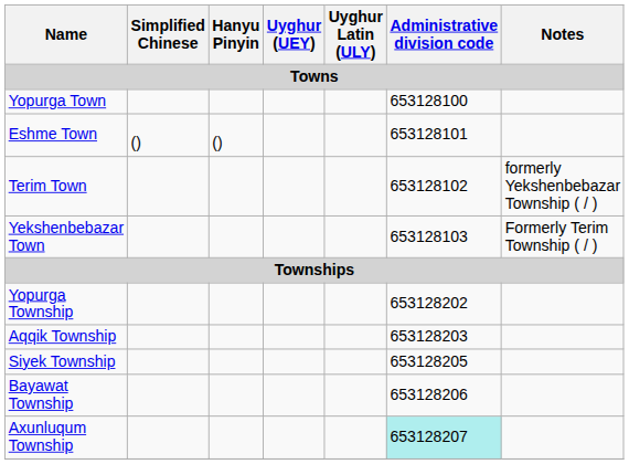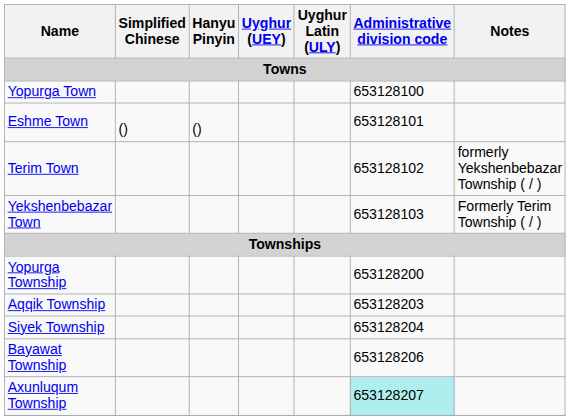 <table class="wikitable" align="center" style="width:50%; border="1">
 <tr>
 <th>Name</th>
 <th>Simplified Chinese</th>
 <th>Hanyu Pinyin</th>
 <th><a href='#'>Uyghur</a> (<a href='#'>UEY</a>)</th>
 <th>Uyghur Latin (<a href='#'>ULY</a>)</th>
 <th><a href='#'>Administrative division code</a></th>
 <th>Notes</th>
 </tr>
 <tr>
 <td colspan="8"  style="text-align:center; background:#d3d3d3;"><strong>Towns</strong></td>
 </tr>
 <tr --------->
 <td><a href='#'>Yopurga Town</a></td>
 <td></td>
 <td></td>
 <td></td>
 <td></td>
 <td>653128100</td>
 <td></td>
 </tr>
 <tr>
 <td><a href='#'>Eshme Town</a></td>
 <td><br>()</td>
 <td><br>()</td>
 <td></td>
 <td></td>
 <td>653128101</td>
 <td></td>
 </tr>
 <tr>
 <td><a href='#'>Terim Town</a></td>
 <td></td>
 <td></td>
 <td></td>
 <td></td>
 <td>653128102</td>
 <td>formerly Yekshenbebazar Township ( / )</td>
 </tr>
 <tr>
 <td><a href='#'>Yekshenbebazar Town</a></td>
 <td></td>
 <td></td>
 <td></td>
 <td></td>
 <td>653128103</td>
 <td>Formerly Terim Township ( / )</td>
 </tr>
 <tr --------->
 <td colspan="8"  style="text-align:center; background:#d3d3d3;"><strong>Townships</strong></td>
 </tr>
 <tr --------->
 <td><a href='#'>Yopurga Township</a></td>
 <td></td>
 <td></td>
 <td></td>
 <td></td>
-<td>653128202</td>
+<td>653128200</td>
 <td></td>
 </tr>
 <tr>
 <td><a href='#'>Aqqik Township</a></td>
 <td></td>
 <td></td>
 <td></td>
 <td></td>
 <td>653128203</td>
 <td></td>
 </tr>
 <tr>
 <td><a href='#'>Siyek Township</a></td>
 <td></td>
 <td></td>
 <td></td>
 <td></td>
-<td>653128205</td>
+<td>653128204</td>
 <td></td>
 </tr>
 <tr>
 <td><a href='#'>Bayawat Township</a></td>
 <td></td>
 <td></td>
 <td></td>
 <td></td>
 <td>653128206</td>
 <td></td>
 </tr>
 <tr>
 <td><a href='#'>Axunluqum Township</a></td>
 <td></td>
 <td></td>
 <td></td>
 <td></td>
 <td style="background: paleturquoise;">653128207</td>
 <td></td>
 </tr>
 <tr>
 </tr>
 </table>
